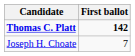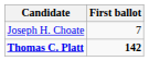 <table class=wikitable>
 <tr bgcolor=lightgrey>
 <th>Candidate</th>
 <th>First ballot</th>
 </tr>
 <tr>
+<td><a href='#'>Joseph H. Choate</a></td>
+<td align="right">7</td>
+</tr>
+<tr>
 <td> <strong><a href='#'>Thomas C. Platt</a></strong></td>
 <td align="right"><strong>142</strong></td>
 </tr>
-<tr>
-<td><a href='#'>Joseph H. Choate</a></td>
-<td align="right">7</td>
-</tr>
 </table>
